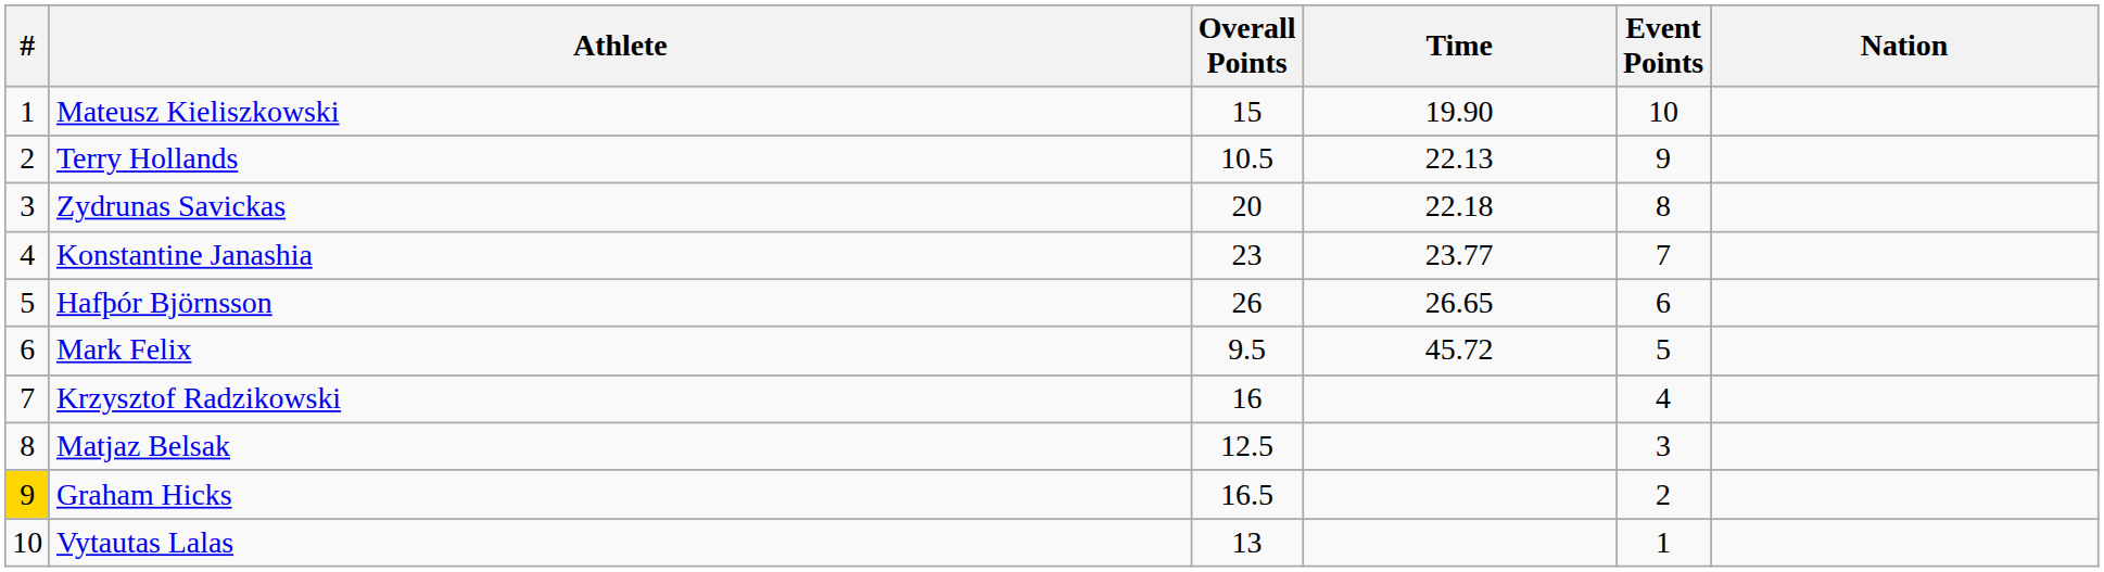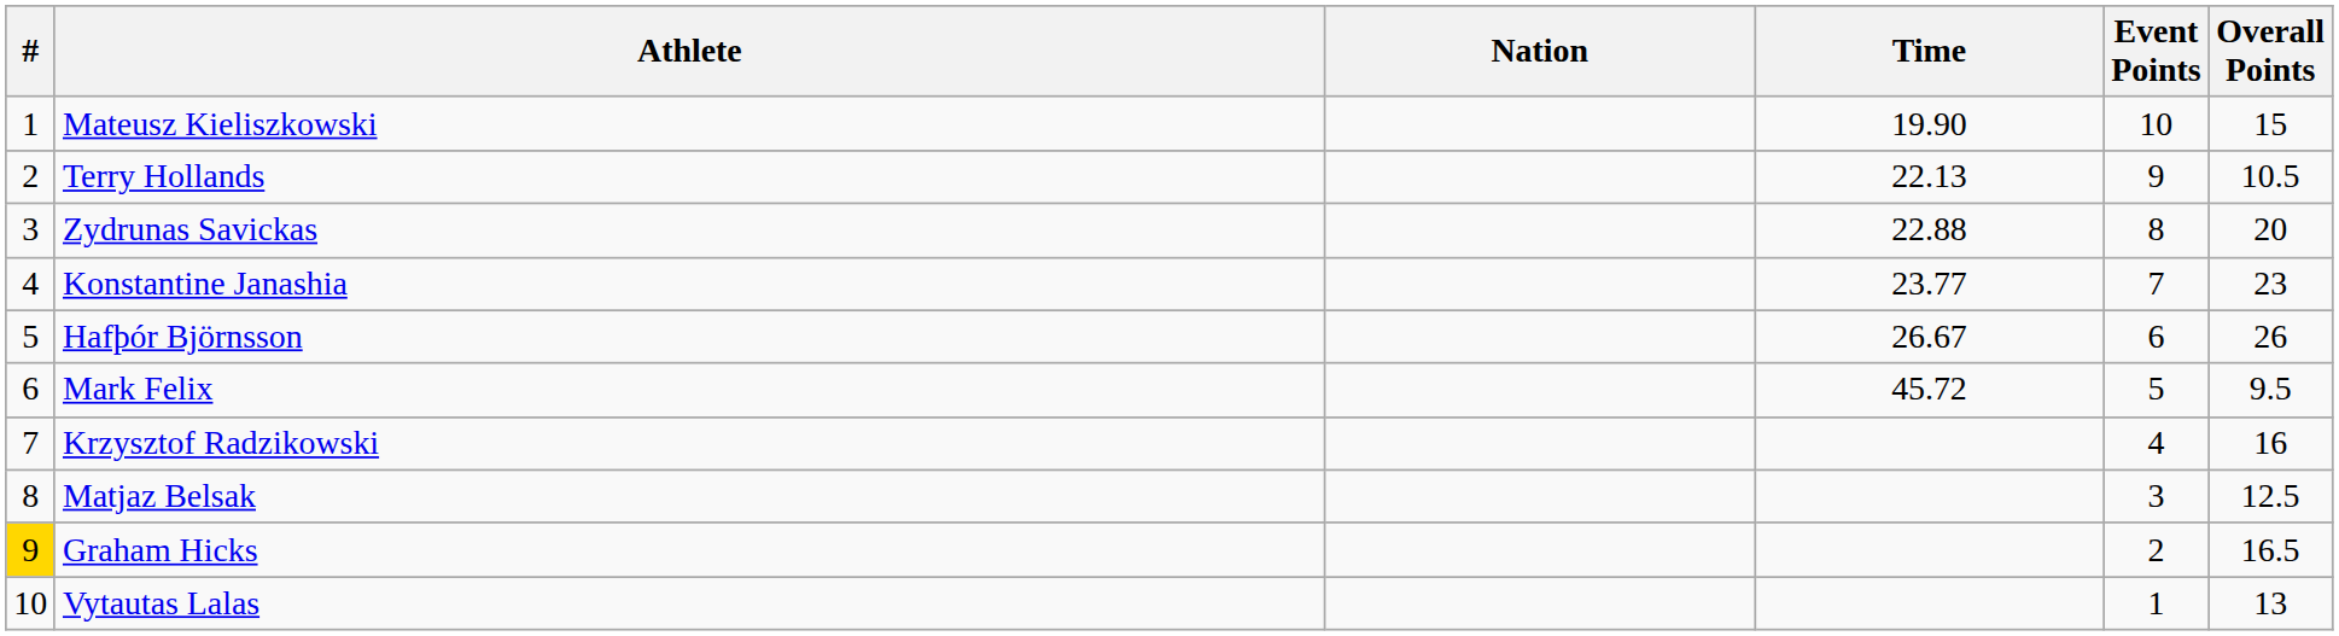 <table class="wikitable sortable" style="text-align:center;width: 70%;">
 <tr>
 <th scope="col" style="width: 10px;">#</th>
 <th scope="col">Athlete</th>
-<th scope="col" style="width: 10px;">Overall Points</th>
+<th scope="col">Nation</th>
 <th scope="col">Time</th>
 <th scope="col" style="width: 10px;">Event Points</th>
-<th scope="col">Nation</th>
+<th scope="col" style="width: 10px;">Overall Points</th>
 </tr>
 <tr>
 <td>1</td>
 <td align=left><a href='#'>Mateusz Kieliszkowski</a></td>
-<td>15</td>
+<td align=left></td>
 <td>19.90</td>
 <td>10</td>
-<td align=left></td>
+<td>15</td>
 </tr>
 <tr>
 <td>2</td>
 <td align=left><a href='#'>Terry Hollands</a></td>
-<td>10.5</td>
+<td align=left></td>
 <td>22.13</td>
 <td>9</td>
-<td align=left></td>
+<td>10.5</td>
 </tr>
 <tr>
 <td>3</td>
 <td align=left><a href='#'>Zydrunas Savickas</a></td>
+<td align=left></td>
+<td>22.88</td>
+<td>8</td>
 <td>20</td>
-<td>22.18</td>
-<td>8</td>
-<td align=left></td>
 </tr>
 <tr>
 <td>4</td>
 <td align=left><a href='#'>Konstantine Janashia</a></td>
-<td>23</td>
+<td align=left></td>
 <td>23.77</td>
 <td>7</td>
-<td align=left></td>
+<td>23</td>
 </tr>
 <tr>
 <td>5</td>
 <td align=left><a href='#'>Hafþór Björnsson</a></td>
+<td align=left></td>
+<td>26.67</td>
+<td>6</td>
 <td>26</td>
-<td>26.65</td>
-<td>6</td>
-<td align=left></td>
 </tr>
 <tr>
 <td>6</td>
 <td align=left><a href='#'>Mark Felix</a></td>
-<td>9.5</td>
+<td align=left></td>
 <td>45.72</td>
 <td>5</td>
-<td align=left></td>
+<td>9.5</td>
 </tr>
 <tr>
 <td>7</td>
 <td align=left><a href='#'>Krzysztof Radzikowski</a></td>
-<td>16</td>
+<td align=left></td>
 <td></td>
 <td>4</td>
-<td align=left></td>
+<td>16</td>
 </tr>
 <tr>
 <td>8</td>
 <td align=left><a href='#'>Matjaz Belsak</a></td>
-<td>12.5</td>
+<td align=left></td>
 <td></td>
 <td>3</td>
-<td align=left></td>
+<td>12.5</td>
 </tr>
 <tr>
 <td style="background: gold;">9</td>
 <td align=left><a href='#'>Graham Hicks</a></td>
-<td>16.5</td>
+<td align=left></td>
 <td></td>
 <td>2</td>
-<td align=left></td>
+<td>16.5</td>
 </tr>
 <tr>
 <td>10</td>
 <td align=left><a href='#'>Vytautas Lalas</a></td>
-<td>13</td>
+<td align=left></td>
 <td></td>
 <td>1</td>
-<td align=left></td>
+<td>13</td>
 </tr>
 </table>
